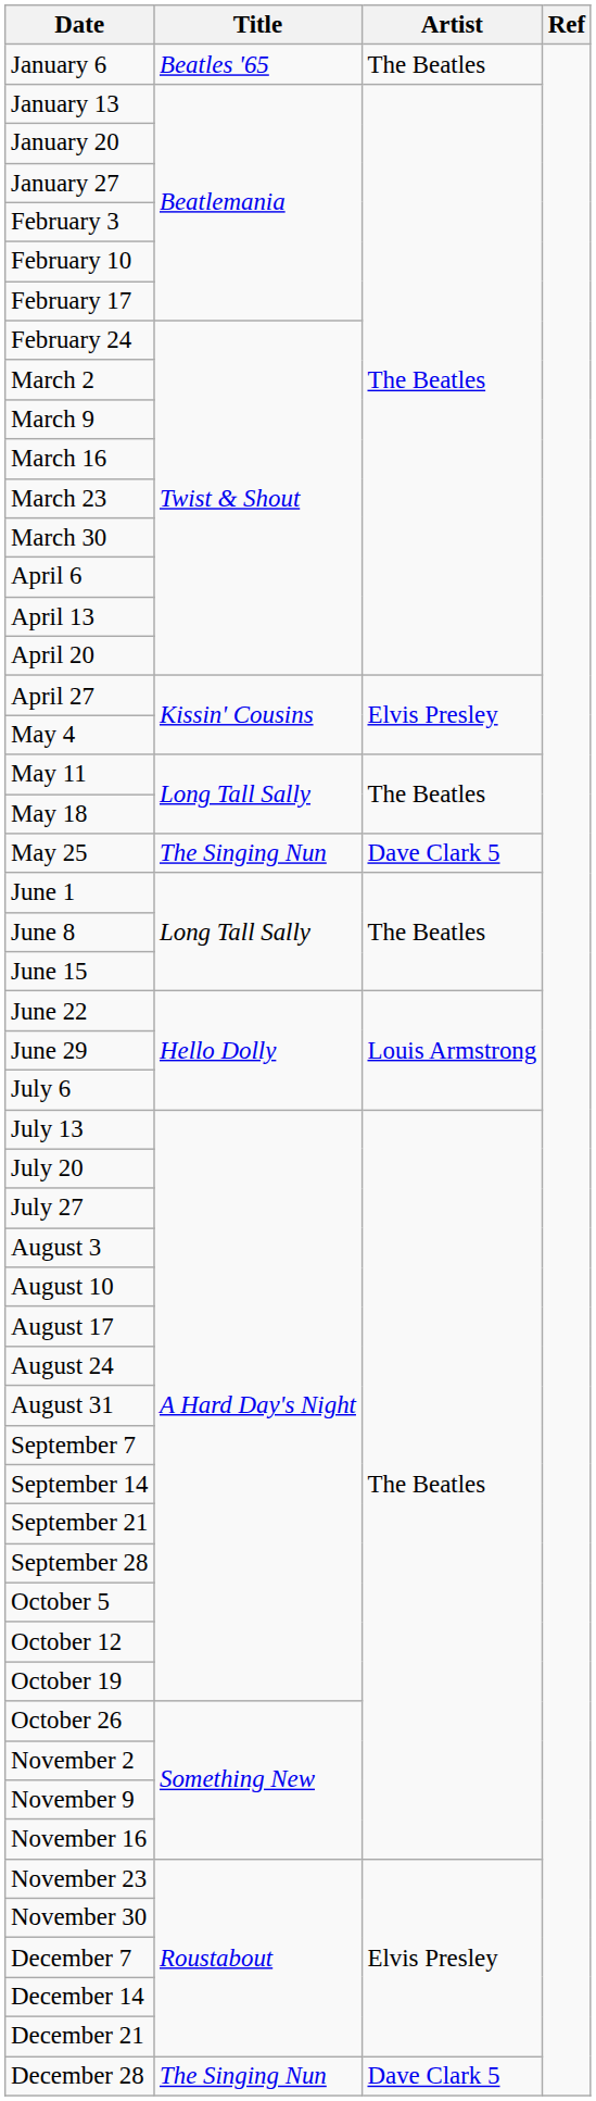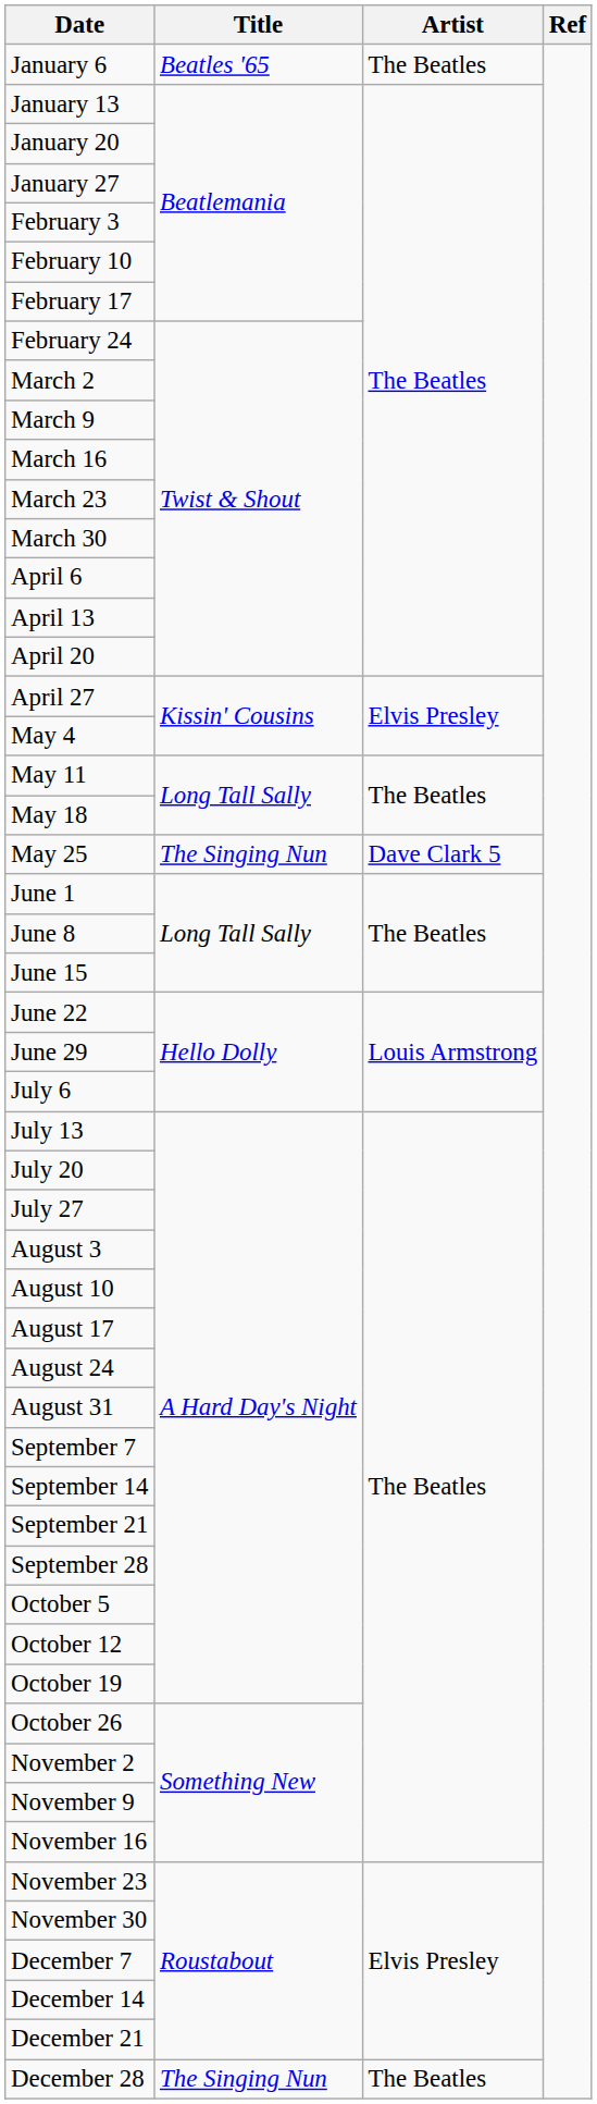 <table class="wikitable sortable">
 <tr>
 <th>Date</th>
 <th>Title</th>
 <th>Artist</th>
 <th>Ref</th>
 </tr>
 <tr>
 <td>January 6</td>
 <td><em><a href='#'>Beatles '65</a></em></td>
 <td>The Beatles</td>
 <td rowspan="52"></td>
 </tr>
 <tr>
 <td>January 13</td>
 <td rowspan="6"><em><a href='#'>Beatlemania</a></em></td>
 <td rowspan="15"><a href='#'>The Beatles</a></td>
 </tr>
 <tr>
 <td>January 20</td>
 </tr>
 <tr>
 <td>January 27</td>
 </tr>
 <tr>
 <td>February 3</td>
 </tr>
 <tr>
 <td>February 10</td>
 </tr>
 <tr>
 <td>February 17</td>
 </tr>
 <tr>
 <td>February 24</td>
 <td rowspan="9"><em><a href='#'>Twist & Shout</a></em></td>
 </tr>
 <tr>
 <td>March 2</td>
 </tr>
 <tr>
 <td>March 9</td>
 </tr>
 <tr>
 <td>March 16</td>
 </tr>
 <tr>
 <td>March 23</td>
 </tr>
 <tr>
 <td>March 30</td>
 </tr>
 <tr>
 <td>April 6</td>
 </tr>
 <tr>
 <td>April 13</td>
 </tr>
 <tr>
 <td>April 20</td>
 </tr>
 <tr>
 <td>April 27</td>
 <td rowspan="2"><em><a href='#'>Kissin' Cousins</a></em></td>
 <td rowspan="2"><a href='#'>Elvis Presley</a></td>
 </tr>
 <tr>
 <td>May 4</td>
 </tr>
 <tr>
 <td>May 11</td>
 <td rowspan="2"><em><a href='#'>Long Tall Sally</a></em></td>
 <td rowspan="2">The Beatles</td>
 </tr>
 <tr>
 <td>May 18</td>
 </tr>
 <tr>
 <td>May 25</td>
 <td><em><a href='#'>The Singing Nun</a></em></td>
 <td><a href='#'>Dave Clark 5</a></td>
 </tr>
 <tr>
 <td>June 1</td>
 <td rowspan="3"><em>Long Tall Sally</em></td>
 <td rowspan="3">The Beatles</td>
 </tr>
 <tr>
 <td>June 8</td>
 </tr>
 <tr>
 <td>June 15</td>
 </tr>
 <tr>
 <td>June 22</td>
 <td rowspan="3"><em><a href='#'>Hello Dolly</a></em></td>
 <td rowspan="3"><a href='#'>Louis Armstrong</a></td>
 </tr>
 <tr>
 <td>June 29</td>
 </tr>
 <tr>
 <td>July 6</td>
 </tr>
 <tr>
 <td>July 13</td>
 <td rowspan="15"><em><a href='#'>A Hard Day's Night</a></em></td>
 <td rowspan="19">The Beatles</td>
 </tr>
 <tr>
 <td>July 20</td>
 </tr>
 <tr>
 <td>July 27</td>
 </tr>
 <tr>
 <td>August 3</td>
 </tr>
 <tr>
 <td>August 10</td>
 </tr>
 <tr>
 <td>August 17</td>
 </tr>
 <tr>
 <td>August 24</td>
 </tr>
 <tr>
 <td>August 31</td>
 </tr>
 <tr>
 <td>September 7</td>
 </tr>
 <tr>
 <td>September 14</td>
 </tr>
 <tr>
 <td>September 21</td>
 </tr>
 <tr>
 <td>September 28</td>
 </tr>
 <tr>
 <td>October 5</td>
 </tr>
 <tr>
 <td>October 12</td>
 </tr>
 <tr>
 <td>October 19</td>
 </tr>
 <tr>
 <td>October 26</td>
 <td rowspan="4"><em><a href='#'>Something New</a></em></td>
 </tr>
 <tr>
 <td>November 2</td>
 </tr>
 <tr>
 <td>November 9</td>
 </tr>
 <tr>
 <td>November 16</td>
 </tr>
 <tr>
 <td>November 23</td>
 <td rowspan="5"><em><a href='#'>Roustabout</a></em></td>
 <td rowspan="5">Elvis Presley</td>
 </tr>
 <tr>
 <td>November 30</td>
 </tr>
 <tr>
 <td>December 7</td>
 </tr>
 <tr>
 <td>December 14</td>
 </tr>
 <tr>
 <td>December 21</td>
 </tr>
 <tr>
 <td>December 28</td>
 <td><em><a href='#'>The Singing Nun</a></em></td>
-<td><a href='#'>Dave Clark 5</a></td>
+<td>The Beatles</td>
 </tr>
 </table>
